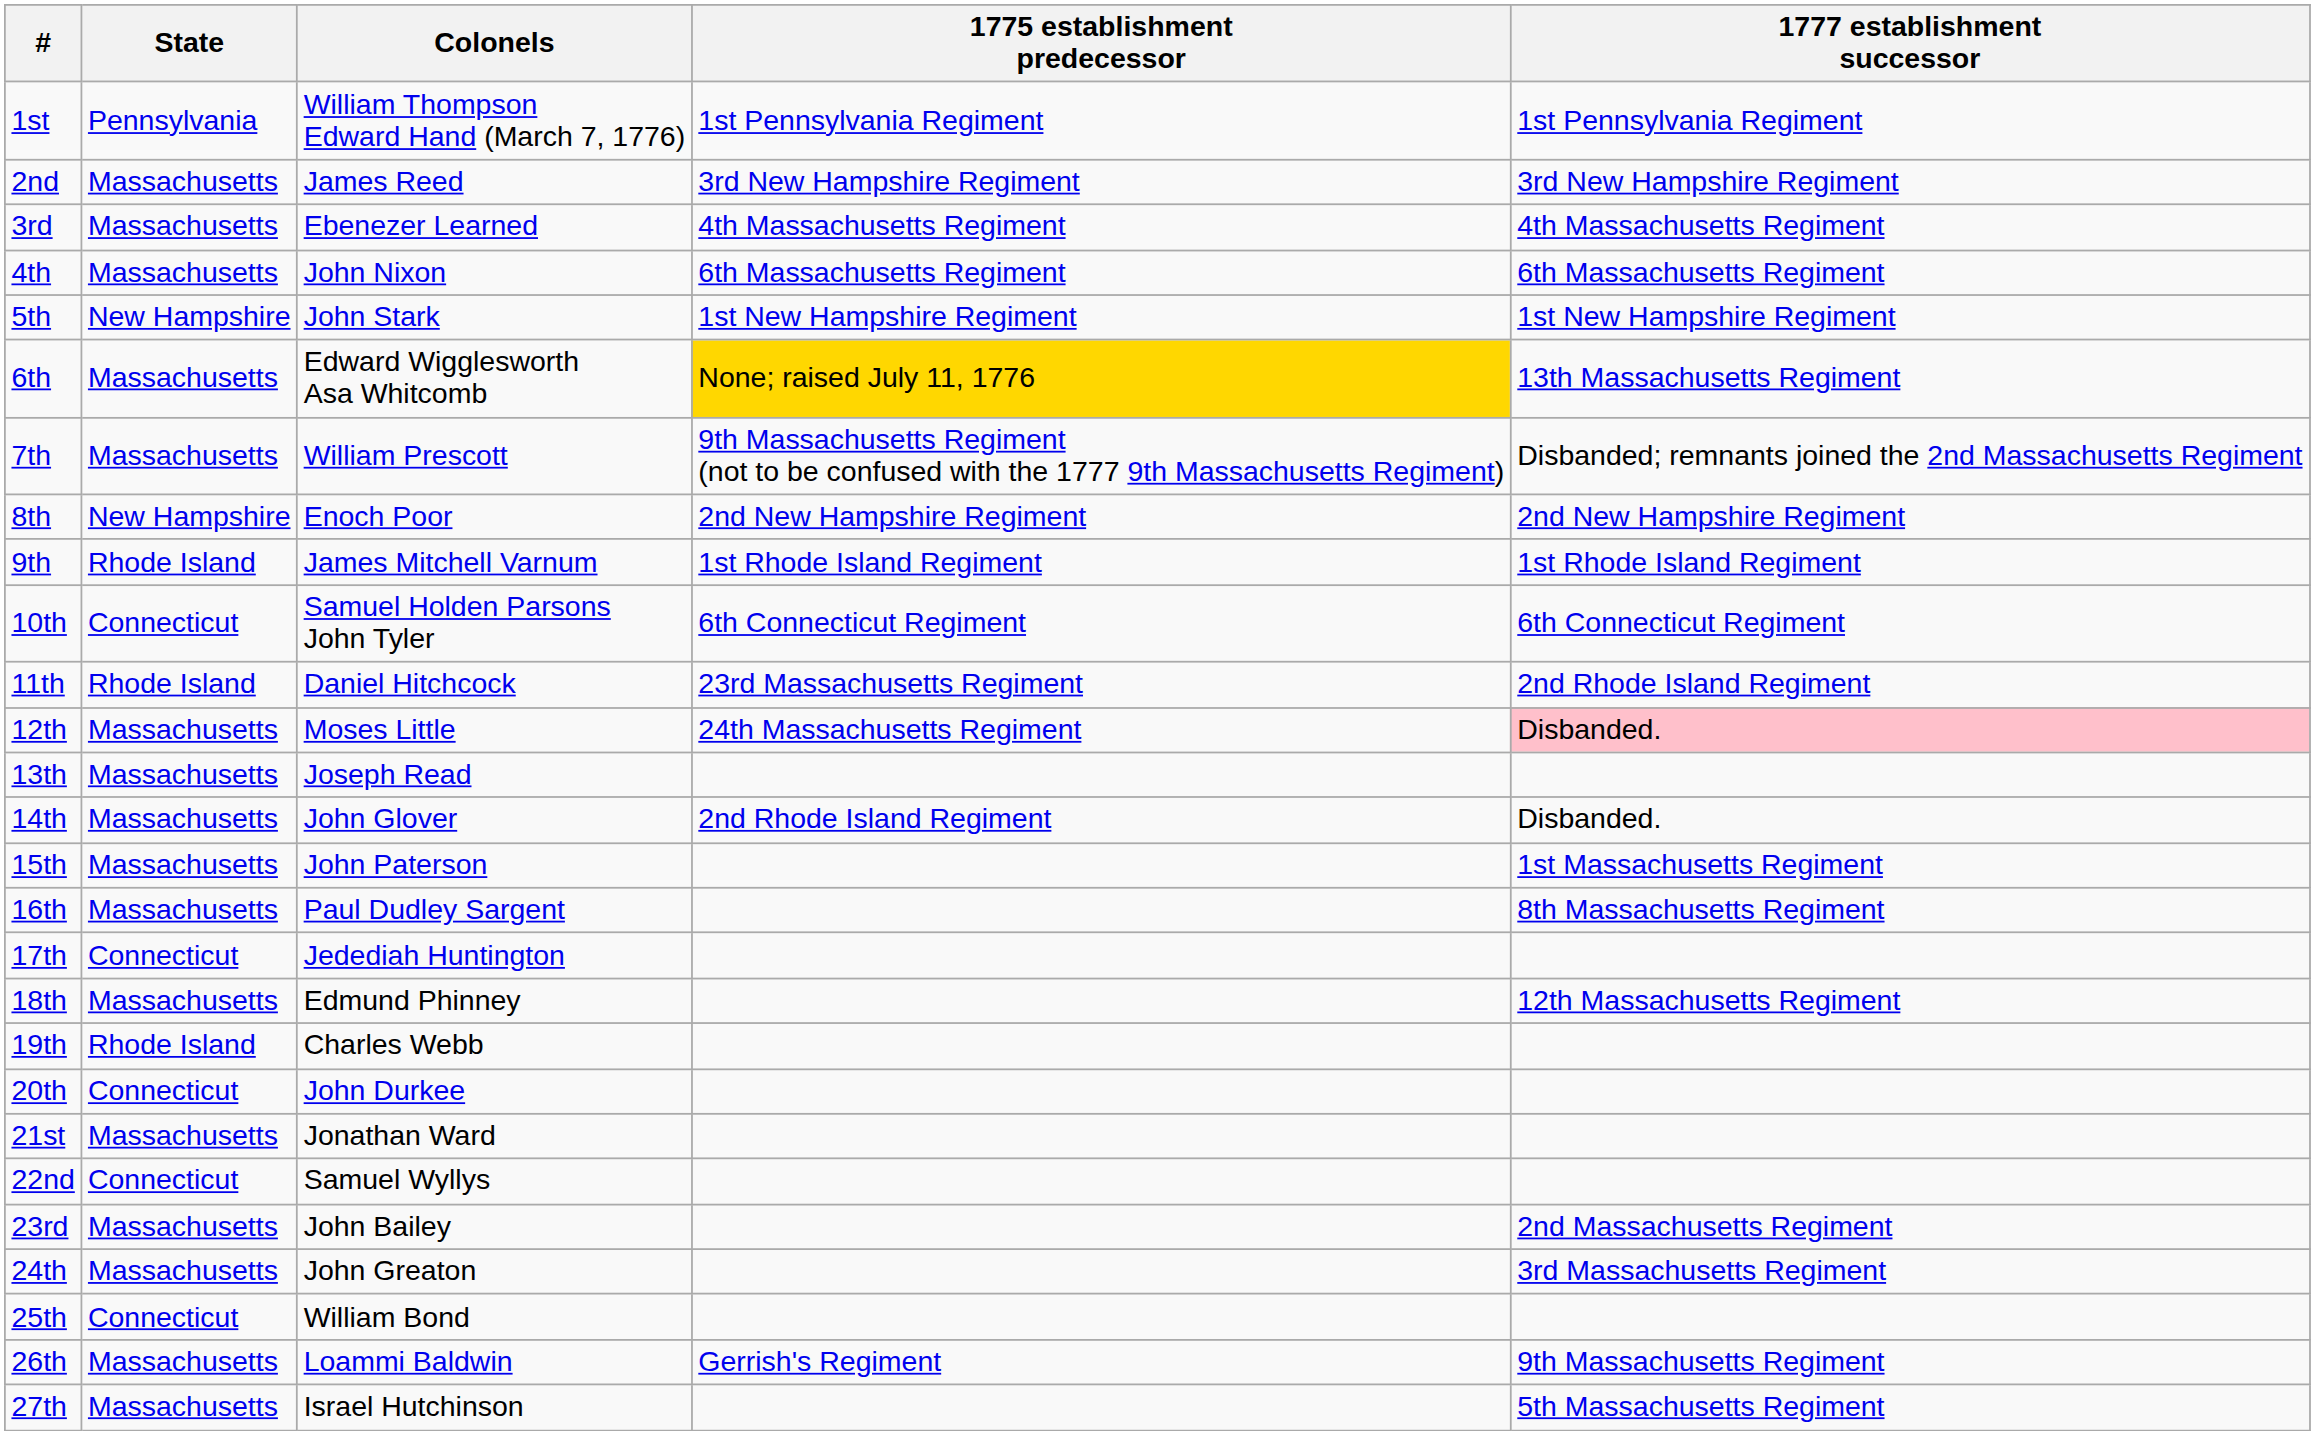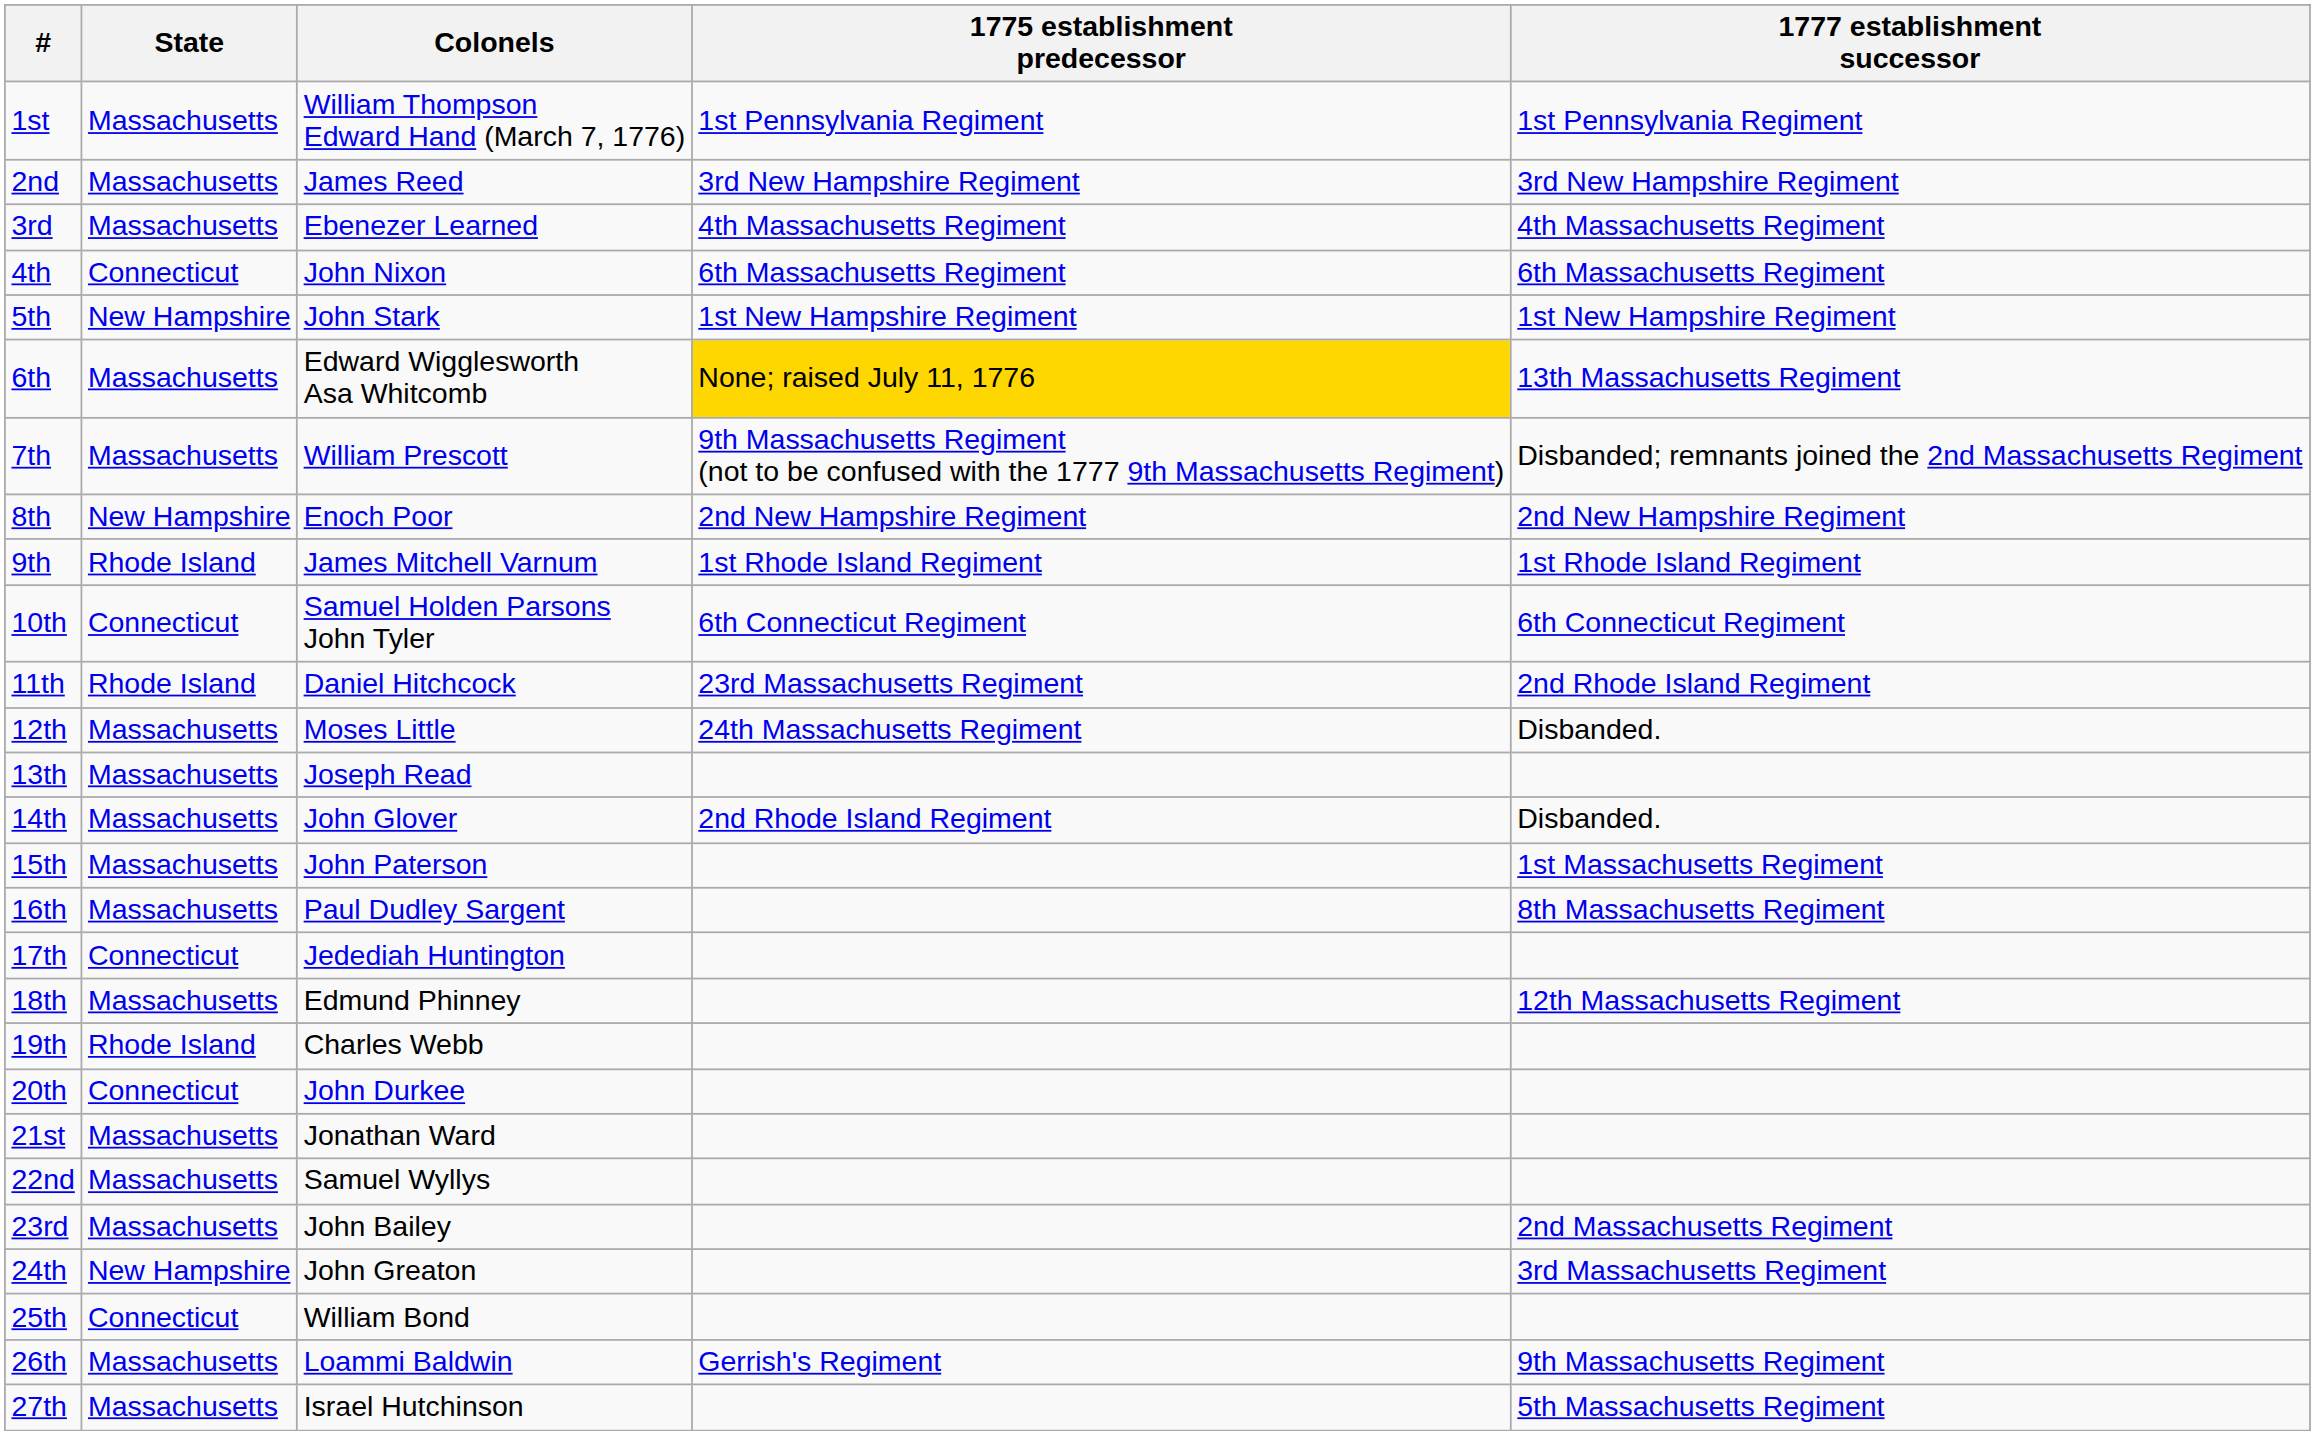 <table class="wikitable sortable">
 <tr>
 <th>#</th>
 <th><strong>State</strong></th>
 <th><strong>Colonels</strong></th>
 <th><strong>1775 establishment<br>predecessor</strong></th>
 <th><strong>1777 establishment<br>successor</strong></th>
 </tr>
 <tr>
 <td><a href='#'>1st</a></td>
-<td><a href='#'>Pennsylvania</a></td>
+<td><a href='#'>Massachusetts</a></td>
 <td><a href='#'>William Thompson</a><br><a href='#'>Edward Hand</a> (March 7, 1776)</td>
 <td><a href='#'>1st Pennsylvania Regiment</a></td>
 <td><a href='#'>1st Pennsylvania Regiment</a></td>
 </tr>
 <tr>
 <td><a href='#'>2nd</a></td>
 <td><a href='#'>Massachusetts</a></td>
 <td><a href='#'>James Reed</a></td>
 <td><a href='#'>3rd New Hampshire Regiment</a></td>
 <td><a href='#'>3rd New Hampshire Regiment</a></td>
 </tr>
 <tr>
 <td><a href='#'>3rd</a></td>
 <td><a href='#'>Massachusetts</a></td>
 <td><a href='#'>Ebenezer Learned</a></td>
 <td><a href='#'>4th Massachusetts Regiment</a></td>
 <td><a href='#'>4th Massachusetts Regiment</a></td>
 </tr>
 <tr>
 <td><a href='#'>4th</a></td>
-<td><a href='#'>Massachusetts</a></td>
+<td><a href='#'>Connecticut</a></td>
 <td><a href='#'>John Nixon</a></td>
 <td><a href='#'>6th Massachusetts Regiment</a></td>
 <td><a href='#'>6th Massachusetts Regiment</a></td>
 </tr>
 <tr>
 <td><a href='#'>5th</a></td>
 <td><a href='#'>New Hampshire</a></td>
 <td><a href='#'>John Stark</a></td>
 <td><a href='#'>1st New Hampshire Regiment</a></td>
 <td><a href='#'>1st New Hampshire Regiment</a></td>
 </tr>
 <tr>
 <td><a href='#'>6th</a></td>
 <td><a href='#'>Massachusetts</a></td>
 <td>Edward Wigglesworth<br>Asa Whitcomb</td>
 <td style="background: gold;">None; raised July 11, 1776</td>
 <td><a href='#'>13th Massachusetts Regiment</a></td>
 </tr>
 <tr>
 <td><a href='#'>7th</a></td>
 <td><a href='#'>Massachusetts</a></td>
 <td><a href='#'>William Prescott</a></td>
 <td><a href='#'>9th Massachusetts Regiment</a><br>(not to be confused with the 1777 <a href='#'>9th Massachusetts Regiment</a>)</td>
 <td>Disbanded; remnants joined the <a href='#'>2nd Massachusetts Regiment</a></td>
 </tr>
 <tr>
 <td><a href='#'>8th</a></td>
 <td><a href='#'>New Hampshire</a></td>
 <td><a href='#'>Enoch Poor</a></td>
 <td><a href='#'>2nd New Hampshire Regiment</a></td>
 <td><a href='#'>2nd New Hampshire Regiment</a></td>
 </tr>
 <tr>
 <td><a href='#'>9th</a></td>
 <td><a href='#'>Rhode Island</a></td>
 <td><a href='#'>James Mitchell Varnum</a></td>
 <td><a href='#'>1st Rhode Island Regiment</a></td>
 <td><a href='#'>1st Rhode Island Regiment</a></td>
 </tr>
 <tr>
 <td><a href='#'>10th</a></td>
 <td><a href='#'>Connecticut</a></td>
 <td><a href='#'>Samuel Holden Parsons</a><br>John Tyler</td>
 <td><a href='#'>6th Connecticut Regiment</a></td>
 <td><a href='#'>6th Connecticut Regiment</a></td>
 </tr>
 <tr>
 <td><a href='#'>11th</a></td>
 <td><a href='#'>Rhode Island</a></td>
 <td><a href='#'>Daniel Hitchcock</a></td>
 <td><a href='#'>23rd Massachusetts Regiment</a></td>
 <td><a href='#'>2nd Rhode Island Regiment</a></td>
 </tr>
 <tr>
 <td><a href='#'>12th</a></td>
 <td><a href='#'>Massachusetts</a></td>
 <td><a href='#'>Moses Little</a></td>
 <td><a href='#'>24th Massachusetts Regiment</a></td>
-<td style="background: pink;">Disbanded.</td>
+<td>Disbanded.</td>
 </tr>
 <tr>
 <td><a href='#'>13th</a></td>
 <td><a href='#'>Massachusetts</a></td>
 <td><a href='#'>Joseph Read</a></td>
 <td></td>
 <td></td>
 </tr>
 <tr>
 <td><a href='#'>14th</a></td>
 <td><a href='#'>Massachusetts</a></td>
 <td><a href='#'>John Glover</a></td>
 <td><a href='#'>2nd Rhode Island Regiment</a></td>
 <td>Disbanded.</td>
 </tr>
 <tr>
 <td><a href='#'>15th</a></td>
 <td><a href='#'>Massachusetts</a></td>
 <td><a href='#'>John Paterson</a></td>
 <td></td>
 <td><a href='#'>1st Massachusetts Regiment</a></td>
 </tr>
 <tr>
 <td><a href='#'>16th</a></td>
 <td><a href='#'>Massachusetts</a></td>
 <td><a href='#'>Paul Dudley Sargent</a></td>
 <td></td>
 <td><a href='#'>8th Massachusetts Regiment</a></td>
 </tr>
 <tr>
 <td><a href='#'>17th</a></td>
 <td><a href='#'>Connecticut</a></td>
 <td><a href='#'>Jedediah Huntington</a></td>
 <td></td>
 <td></td>
 </tr>
 <tr>
 <td><a href='#'>18th</a></td>
 <td><a href='#'>Massachusetts</a></td>
 <td>Edmund Phinney</td>
 <td></td>
 <td><a href='#'>12th Massachusetts Regiment</a></td>
 </tr>
 <tr>
 <td><a href='#'>19th</a></td>
 <td><a href='#'>Rhode Island</a></td>
 <td>Charles Webb</td>
 <td></td>
 <td></td>
 </tr>
 <tr>
 <td><a href='#'>20th</a></td>
 <td><a href='#'>Connecticut</a></td>
 <td><a href='#'>John Durkee</a></td>
 <td></td>
 <td></td>
 </tr>
 <tr>
 <td><a href='#'>21st</a></td>
 <td><a href='#'>Massachusetts</a></td>
 <td>Jonathan Ward</td>
 <td></td>
 <td></td>
 </tr>
 <tr>
 <td><a href='#'>22nd</a></td>
-<td><a href='#'>Connecticut</a></td>
+<td><a href='#'>Massachusetts</a></td>
 <td>Samuel Wyllys</td>
 <td></td>
 <td></td>
 </tr>
 <tr>
 <td><a href='#'>23rd</a></td>
 <td><a href='#'>Massachusetts</a></td>
 <td>John Bailey</td>
 <td></td>
 <td><a href='#'>2nd Massachusetts Regiment</a></td>
 </tr>
 <tr>
 <td><a href='#'>24th</a></td>
-<td><a href='#'>Massachusetts</a></td>
+<td><a href='#'>New Hampshire</a></td>
 <td>John Greaton</td>
 <td></td>
 <td><a href='#'>3rd Massachusetts Regiment</a></td>
 </tr>
 <tr>
 <td><a href='#'>25th</a></td>
 <td><a href='#'>Connecticut</a></td>
 <td>William Bond</td>
 <td></td>
 <td></td>
 </tr>
 <tr>
 <td><a href='#'>26th</a></td>
 <td><a href='#'>Massachusetts</a></td>
 <td><a href='#'>Loammi Baldwin</a></td>
 <td><a href='#'>Gerrish's Regiment</a></td>
 <td><a href='#'>9th Massachusetts Regiment</a></td>
 </tr>
 <tr>
 <td><a href='#'>27th</a></td>
 <td><a href='#'>Massachusetts</a></td>
 <td>Israel Hutchinson</td>
 <td></td>
 <td><a href='#'>5th Massachusetts Regiment</a></td>
 </tr>
 </table>
